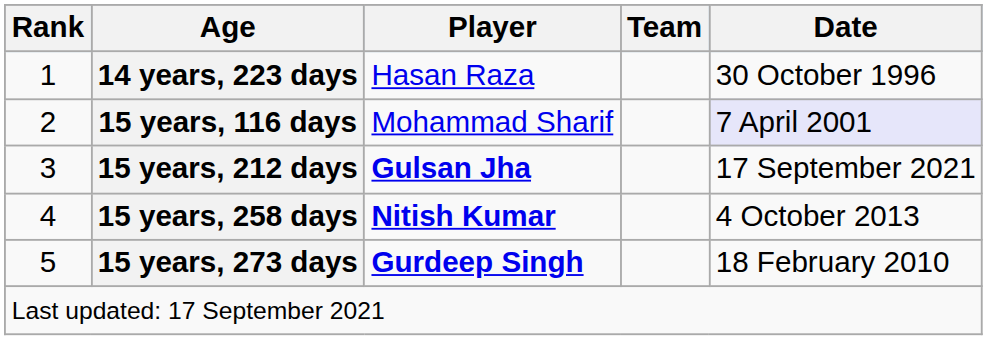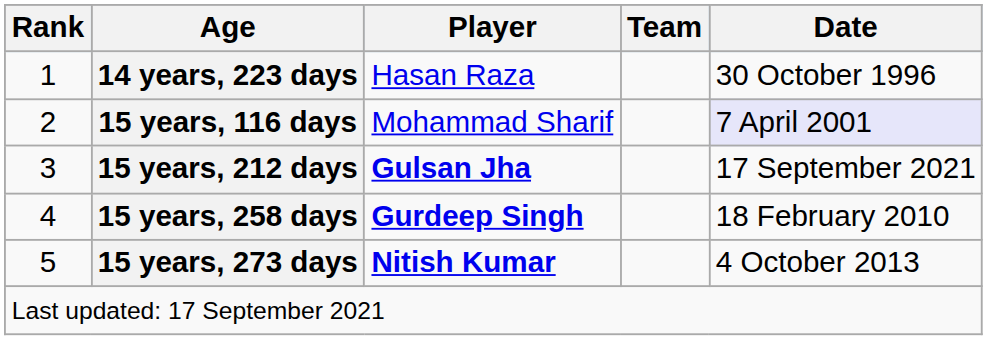 <table class="wikitable plainrowheaders sortable">
 <tr style="background:#9cf;">
 <th>Rank</th>
 <th>Age</th>
 <th>Player</th>
 <th>Team</th>
 <th>Date</th>
 </tr>
 <tr>
 <td align=center>1</td>
 <th scope="row">14 years, 223 days</th>
 <td><a href='#'>Hasan Raza</a></td>
 <td></td>
 <td>30 October 1996</td>
 </tr>
 <tr>
 <td align=center>2</td>
 <th scope="row">15 years, 116 days</th>
 <td><a href='#'>Mohammad Sharif</a></td>
 <td></td>
 <td style="background: lavender;">7 April 2001</td>
 </tr>
 <tr>
 <td align=center>3</td>
 <th scope="row">15 years, 212 days</th>
 <td><strong><a href='#'>Gulsan Jha</a></strong></td>
 <td></td>
 <td>17 September 2021</td>
 </tr>
 <tr>
 <td align=center>4</td>
 <th scope="row">15 years, 258 days</th>
-<td><strong><a href='#'>Nitish Kumar</a></strong></td>
+<td><strong><a href='#'>Gurdeep Singh</a></strong></td>
 <td></td>
-<td>4 October 2013</td>
+<td>18 February 2010</td>
 </tr>
 <tr>
 <td align=center>5</td>
 <th scope="row">15 years, 273 days</th>
-<td><strong><a href='#'>Gurdeep Singh</a></strong></td>
+<td><strong><a href='#'>Nitish Kumar</a></strong></td>
 <td></td>
-<td>18 February 2010</td>
+<td>4 October 2013</td>
 </tr>
 <tr class="sortbottom">
 <td scope="row" colspan=5><small>Last updated: 17 September 2021</small></td>
 </tr>
 </table>
